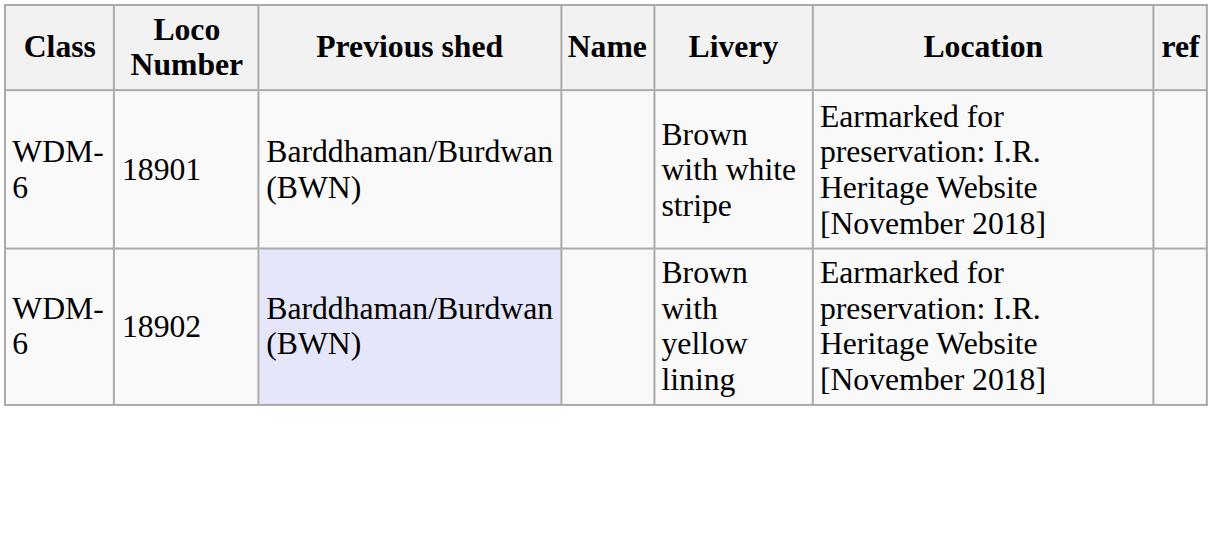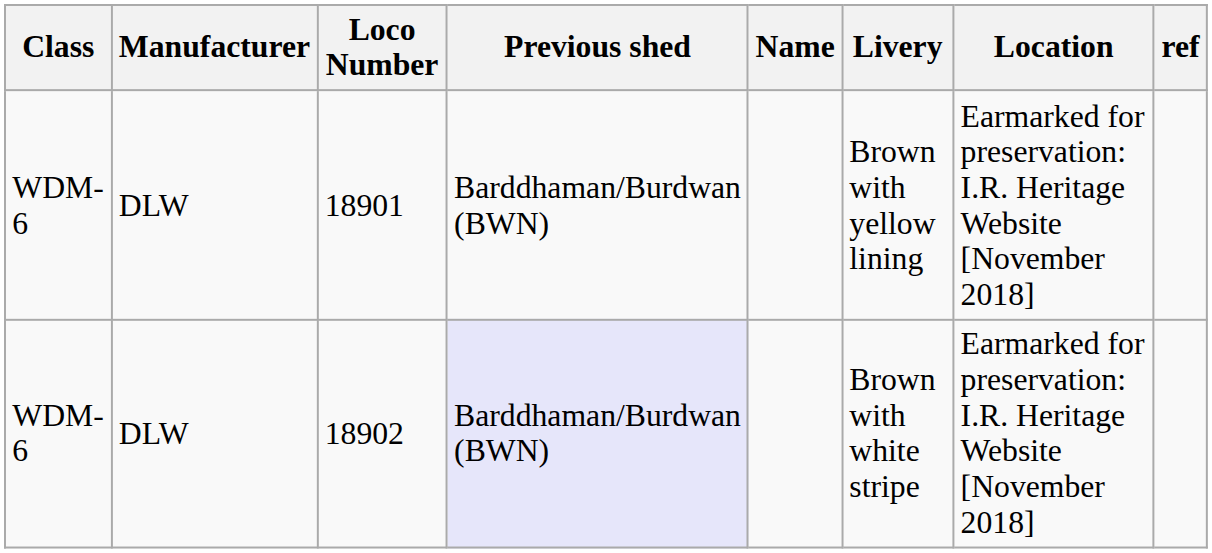 <table class="wikitable">
 <tr>
 <th>Class</th>
+<th>Manufacturer</th>
 <th>Loco Number</th>
 <th>Previous shed</th>
 <th>Name</th>
 <th>Livery</th>
 <th>Location</th>
 <th>ref</th>
 </tr>
 <tr>
 <td>WDM-6</td>
+<td>DLW</td>
 <td>18901</td>
 <td>Barddhaman/Burdwan<br>(BWN)</td>
+<td></td>
+<td>Brown with yellow lining</td>
+<td>Earmarked for preservation: I.R. Heritage Website [November 2018]</td>
+<td></td>
+</tr>
+<tr>
+<td>WDM-6</td>
+<td>DLW</td>
+<td>18902</td>
+<td style="background: lavender;">Barddhaman/Burdwan<br>(BWN)</td>
 <td></td>
 <td>Brown with white stripe</td>
 <td>Earmarked for preservation: I.R. Heritage Website [November 2018]</td>
 <td></td>
 </tr>
-<tr>
-<td>WDM-6</td>
-<td>18902</td>
-<td style="background: lavender;">Barddhaman/Burdwan<br>(BWN)</td>
-<td></td>
-<td>Brown with yellow lining</td>
-<td>Earmarked for preservation: I.R. Heritage Website [November 2018]</td>
-<td></td>
-</tr>
 </table>
